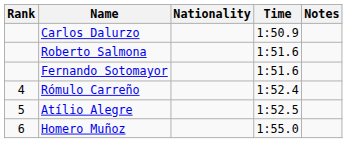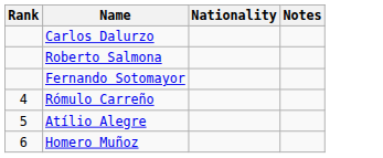 <table class="wikitable sortable" style="text-align:center">
 <tr>
 <th>Rank</th>
 <th>Name</th>
 <th>Nationality</th>
-<th>Time</th>
 <th>Notes</th>
 </tr>
 <tr>
 <td></td>
 <td align=left><a href='#'>Carlos Dalurzo</a></td>
 <td align=left></td>
-<td>1:50.9</td>
 <td></td>
 </tr>
 <tr>
 <td></td>
 <td align=left><a href='#'>Roberto Salmona</a></td>
 <td align=left></td>
-<td>1:51.6</td>
 <td></td>
 </tr>
 <tr>
 <td></td>
 <td align=left><a href='#'>Fernando Sotomayor</a></td>
 <td align=left></td>
-<td>1:51.6</td>
 <td></td>
 </tr>
 <tr>
 <td>4</td>
 <td align=left><a href='#'>Rómulo Carreño</a></td>
 <td align=left></td>
-<td>1:52.4</td>
 <td></td>
 </tr>
 <tr>
 <td>5</td>
 <td align=left><a href='#'>Atílio Alegre</a></td>
 <td align=left></td>
-<td>1:52.5</td>
 <td></td>
 </tr>
 <tr>
 <td>6</td>
 <td align=left><a href='#'>Homero Muñoz</a></td>
 <td align=left></td>
-<td>1:55.0</td>
 <td></td>
 </tr>
 </table>
